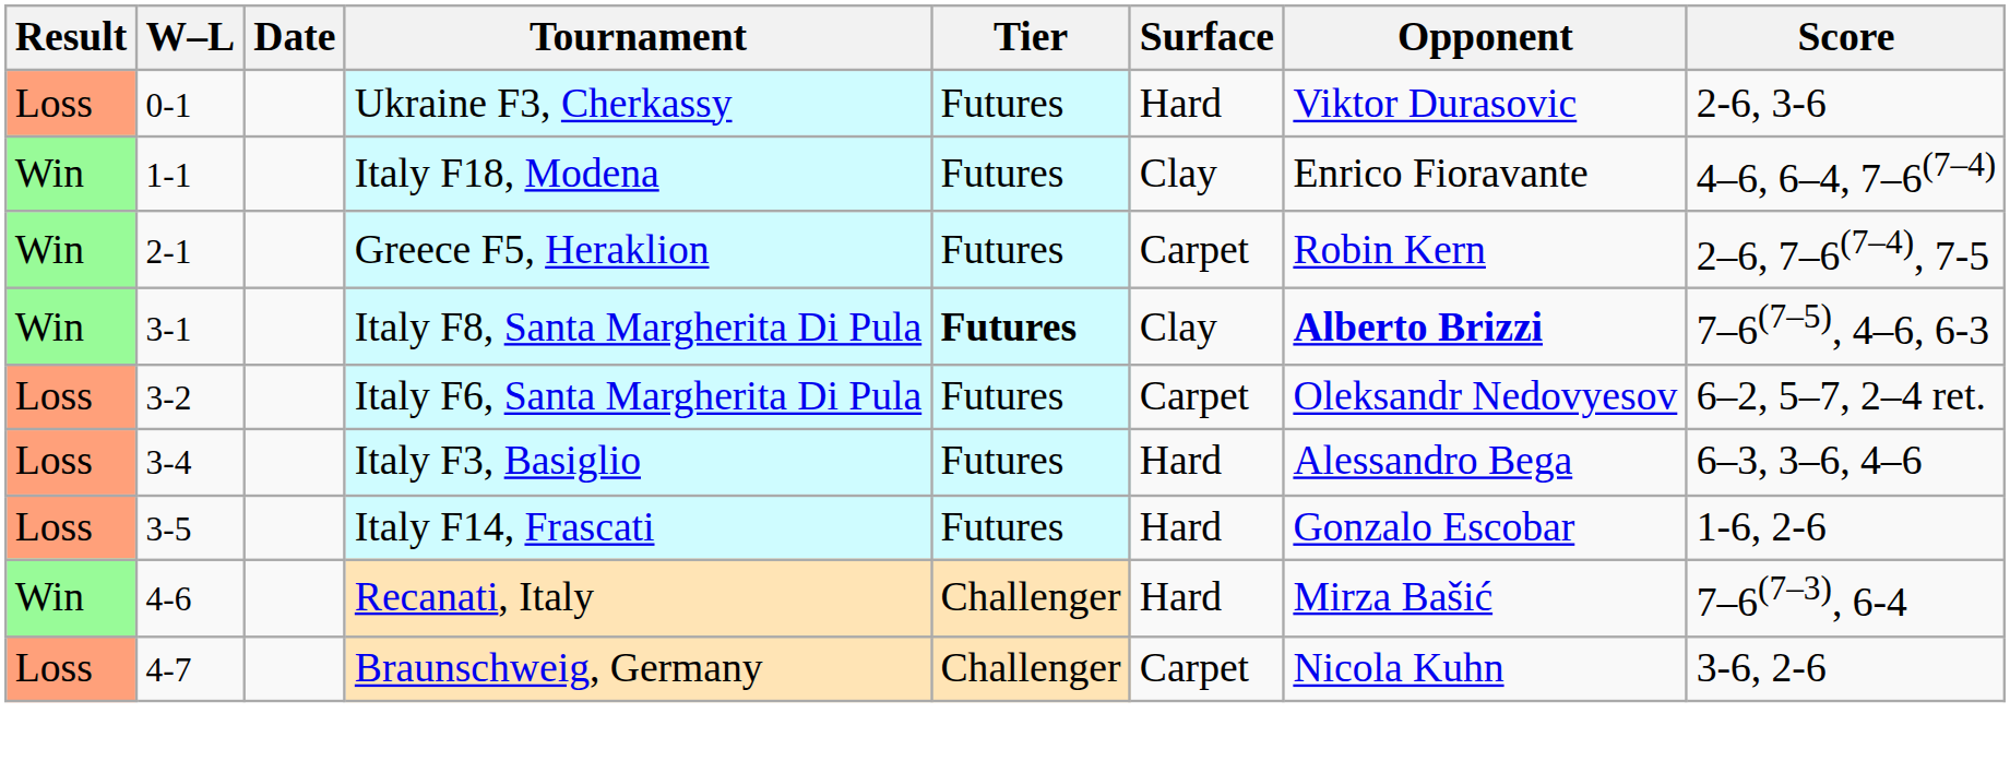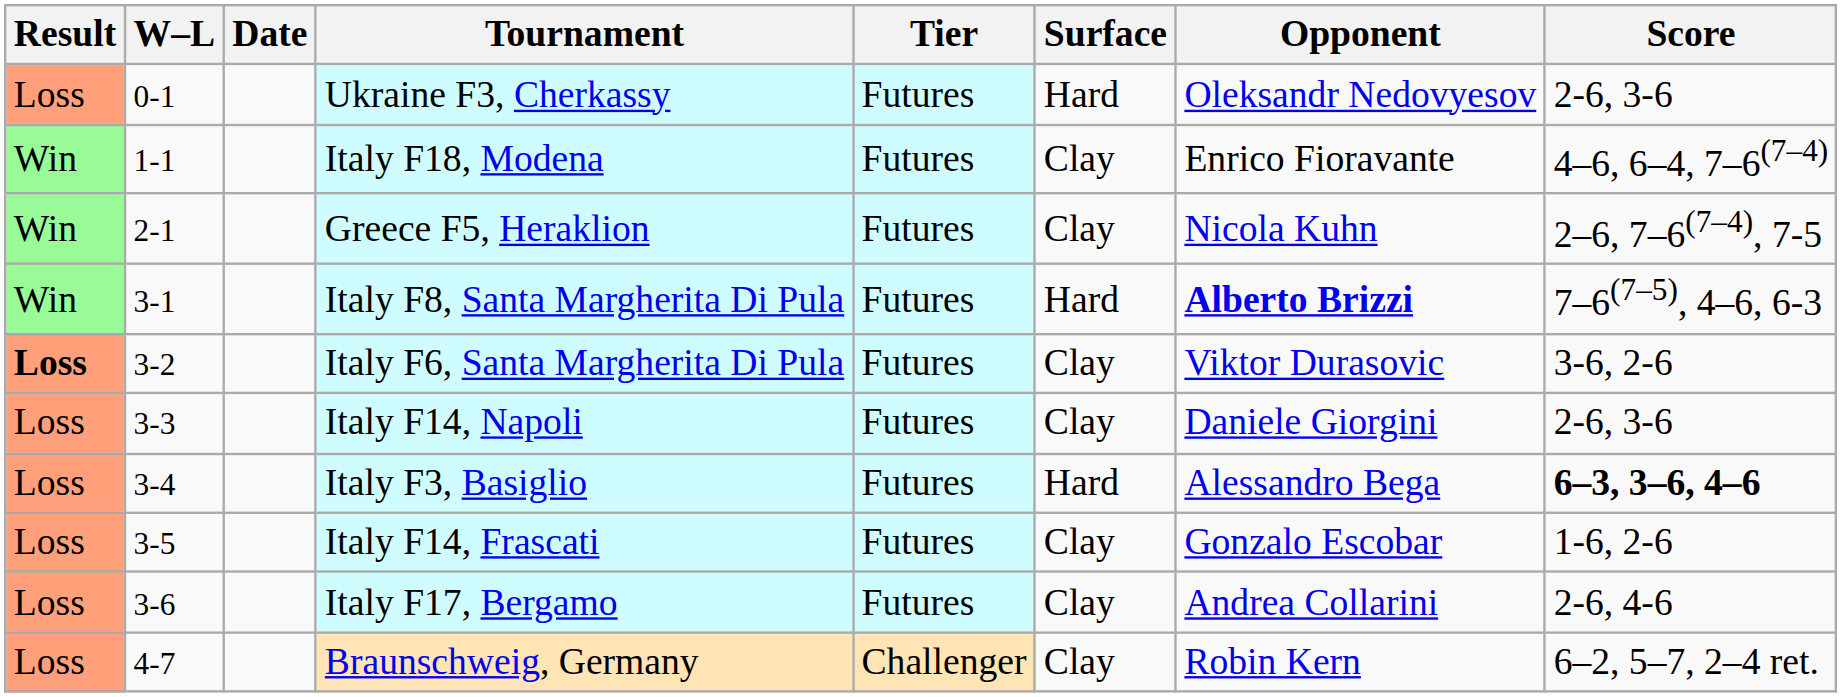 <table class="sortable wikitable">
 <tr>
 <th>Result</th>
 <th class="unsortable">W–L</th>
 <th>Date</th>
 <th>Tournament</th>
 <th>Tier</th>
 <th>Surface</th>
 <th>Opponent</th>
 <th class="unsortable">Score</th>
 </tr>
 <tr>
 <td bgcolor=FFA07A>Loss</td>
 <td><small>0-1</small></td>
 <td></td>
 <td style="background:#cffcff;">Ukraine F3, <a href='#'>Cherkassy</a></td>
 <td style="background:#cffcff;">Futures</td>
 <td>Hard</td>
-<td> <a href='#'>Viktor Durasovic</a></td>
+<td> <a href='#'>Oleksandr Nedovyesov</a></td>
 <td>2-6, 3-6</td>
 </tr>
 <tr>
 <td bgcolor=98FB98>Win</td>
 <td><small>1-1</small></td>
 <td></td>
 <td style="background:#cffcff;">Italy F18, <a href='#'>Modena</a></td>
 <td style="background:#cffcff;">Futures</td>
 <td>Clay</td>
 <td> Enrico Fioravante</td>
 <td>4–6, 6–4, 7–6<sup>(7–4)</sup></td>
 </tr>
 <tr>
 <td bgcolor=98FB98>Win</td>
 <td><small>2-1</small></td>
 <td></td>
 <td style="background:#cffcff;">Greece F5, <a href='#'>Heraklion</a></td>
 <td style="background:#cffcff;">Futures</td>
-<td>Carpet</td>
-<td> <a href='#'>Robin Kern</a></td>
+<td>Clay</td>
+<td> <a href='#'>Nicola Kuhn</a></td>
 <td>2–6, 7–6<sup>(7–4)</sup>, 7-5</td>
 </tr>
 <tr>
 <td bgcolor=98FB98>Win</td>
 <td><small>3-1</small></td>
 <td></td>
 <td style="background:#cffcff;">Italy F8, <a href='#'>Santa Margherita Di Pula</a></td>
-<td style="background:#cffcff;"><strong>Futures</strong></td>
-<td>Clay</td>
+<td style="background:#cffcff;">Futures</td>
+<td>Hard</td>
 <td><strong> <a href='#'>Alberto Brizzi</a></strong></td>
 <td>7–6<sup>(7–5)</sup>, 4–6, 6-3</td>
 </tr>
 <tr>
-<td bgcolor=FFA07A>Loss</td>
+<td bgcolor=FFA07A><strong>Loss</strong></td>
 <td><small>3-2</small></td>
 <td></td>
 <td style="background:#cffcff;">Italy F6, <a href='#'>Santa Margherita Di Pula</a></td>
 <td style="background:#cffcff;">Futures</td>
-<td>Carpet</td>
-<td> <a href='#'>Oleksandr Nedovyesov</a></td>
-<td>6–2, 5–7, 2–4 ret.</td>
+<td>Clay</td>
+<td> <a href='#'>Viktor Durasovic</a></td>
+<td>3-6, 2-6</td>
+</tr>
+<tr>
+<td bgcolor=FFA07A>Loss</td>
+<td><small>3-3</small></td>
+<td></td>
+<td style="background:#cffcff;">Italy F14, <a href='#'>Napoli</a></td>
+<td style="background:#cffcff;">Futures</td>
+<td>Clay</td>
+<td> <a href='#'>Daniele Giorgini</a></td>
+<td>2-6, 3-6</td>
 </tr>
 <tr>
 <td bgcolor=FFA07A>Loss</td>
 <td><small>3-4</small></td>
 <td></td>
 <td style="background:#cffcff;">Italy F3, <a href='#'>Basiglio</a></td>
 <td style="background:#cffcff;">Futures</td>
 <td>Hard</td>
 <td> <a href='#'>Alessandro Bega</a></td>
-<td>6–3, 3–6, 4–6</td>
+<td><strong>6–3, 3–6, 4–6</strong></td>
 </tr>
 <tr>
 <td bgcolor=FFA07A>Loss</td>
 <td><small>3-5</small></td>
 <td></td>
 <td style="background:#cffcff;">Italy F14, <a href='#'>Frascati</a></td>
 <td style="background:#cffcff;">Futures</td>
-<td>Hard</td>
+<td>Clay</td>
 <td> <a href='#'>Gonzalo Escobar</a></td>
 <td>1-6, 2-6</td>
 </tr>
 <tr>
-<td bgcolor=98FB98>Win</td>
-<td><small>4-6</small></td>
+<td bgcolor=FFA07A>Loss</td>
+<td><small>3-6</small></td>
 <td></td>
-<td style="background:moccasin;"><a href='#'>Recanati</a>, Italy</td>
-<td style="background:moccasin;">Challenger</td>
-<td>Hard</td>
-<td> <a href='#'>Mirza Bašić</a></td>
-<td>7–6<sup>(7–3)</sup>, 6-4</td>
+<td style="background:#cffcff;">Italy F17, <a href='#'>Bergamo</a></td>
+<td style="background:#cffcff;">Futures</td>
+<td>Clay</td>
+<td> <a href='#'>Andrea Collarini</a></td>
+<td>2-6, 4-6</td>
 </tr>
 <tr>
 <td bgcolor=FFA07A>Loss</td>
 <td><small>4-7</small></td>
 <td></td>
 <td style="background:moccasin;"><a href='#'>Braunschweig</a>, Germany</td>
 <td style="background:moccasin;">Challenger</td>
-<td>Carpet</td>
-<td> <a href='#'>Nicola Kuhn</a></td>
-<td>3-6, 2-6</td>
+<td>Clay</td>
+<td> <a href='#'>Robin Kern</a></td>
+<td>6–2, 5–7, 2–4 ret.</td>
 </tr>
 </table>
